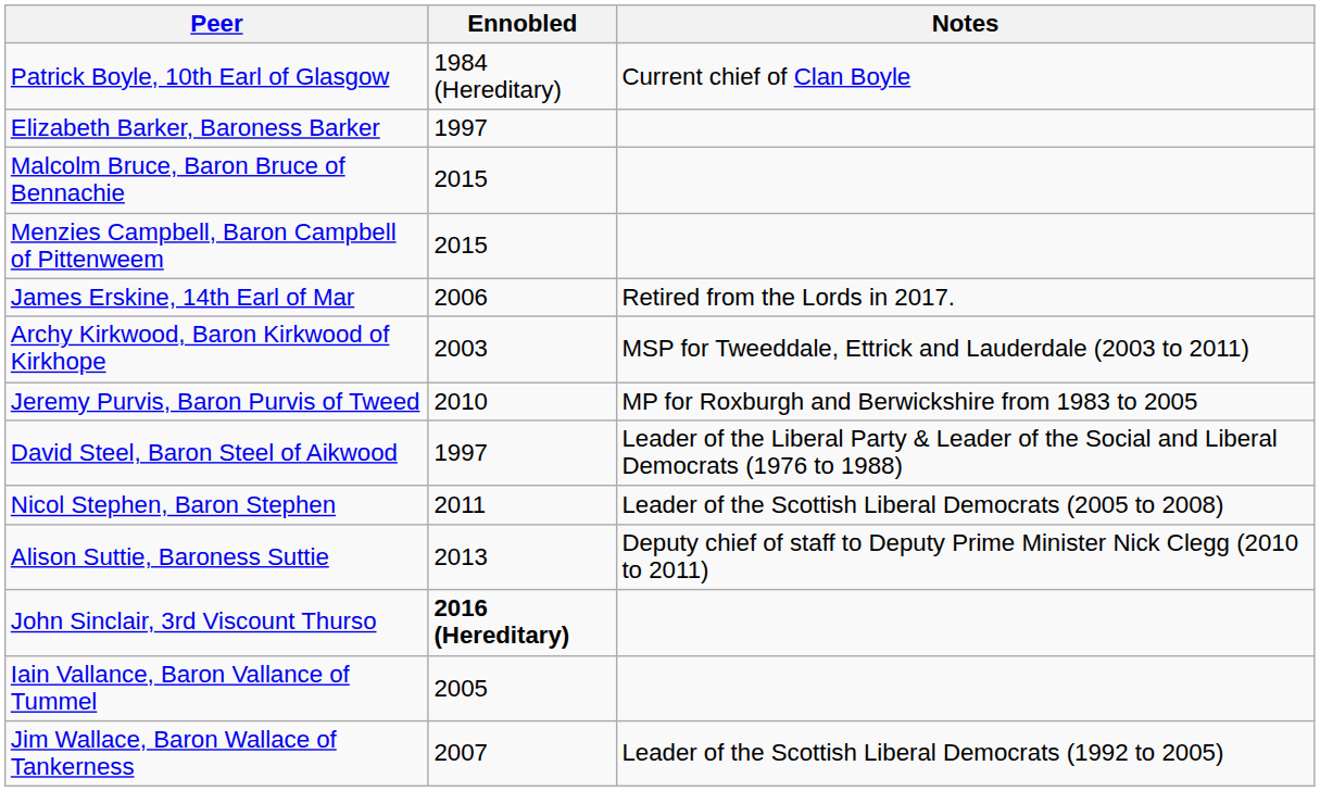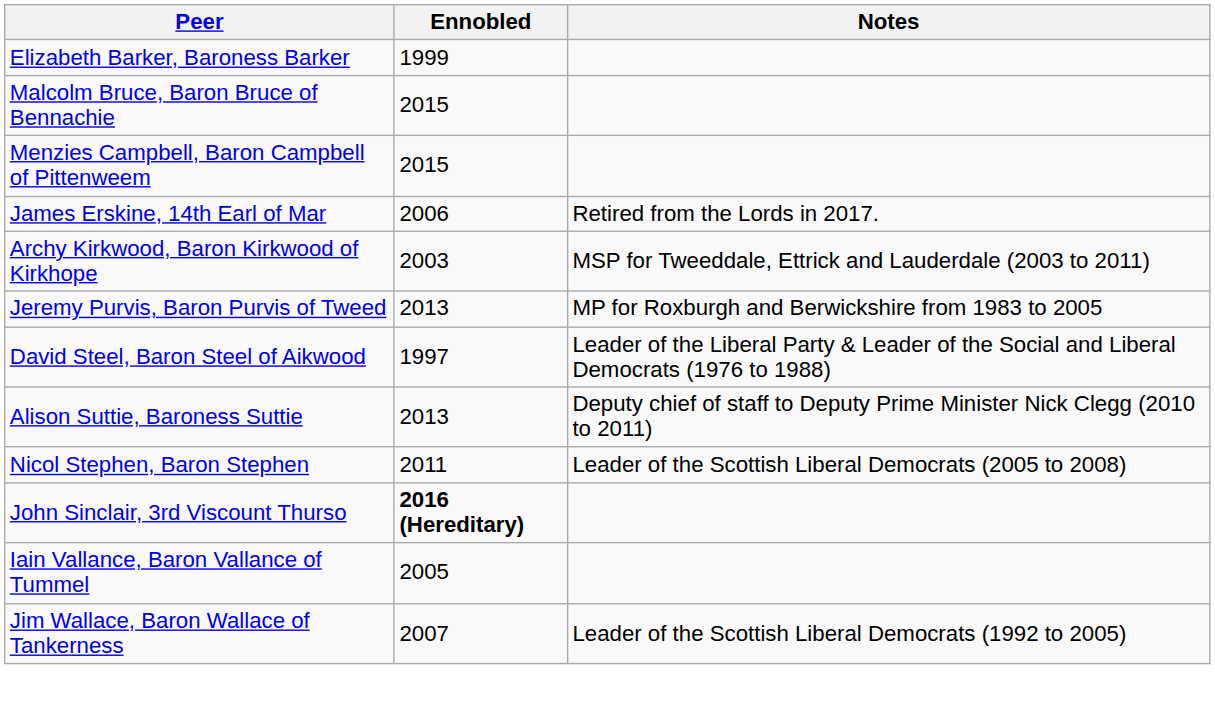 <table class="sortable wikitable">
 <tr>
 <th><a href='#'>Peer</a></th>
 <th>Ennobled</th>
 <th>Notes</th>
 </tr>
 <tr>
-<td><a href='#'>Patrick Boyle, 10th Earl of Glasgow</a></td>
-<td>1984 (Hereditary)</td>
-<td>Current chief of <a href='#'>Clan Boyle</a></td>
-</tr>
-<tr>
 <td><a href='#'>Elizabeth Barker, Baroness Barker</a></td>
-<td>1997</td>
+<td>1999</td>
 <td></td>
 </tr>
 <tr>
 <td><a href='#'>Malcolm Bruce, Baron Bruce of Bennachie</a></td>
 <td>2015</td>
 <td></td>
 </tr>
 <tr>
 <td><a href='#'>Menzies Campbell, Baron Campbell of Pittenweem</a></td>
 <td>2015</td>
 <td></td>
 </tr>
 <tr>
 <td><a href='#'>James Erskine, 14th Earl of Mar</a></td>
 <td>2006</td>
 <td>Retired from the Lords in 2017.</td>
 </tr>
 <tr>
 <td><a href='#'>Archy Kirkwood, Baron Kirkwood of Kirkhope</a></td>
 <td>2003</td>
 <td>MSP for Tweeddale, Ettrick and Lauderdale (2003 to 2011)</td>
 </tr>
 <tr>
 <td><a href='#'>Jeremy Purvis, Baron Purvis of Tweed</a></td>
-<td>2010</td>
+<td>2013</td>
 <td>MP for Roxburgh and Berwickshire from 1983 to 2005</td>
 </tr>
 <tr>
 <td><a href='#'>David Steel, Baron Steel of Aikwood</a></td>
 <td>1997</td>
 <td>Leader of the Liberal Party & Leader of the Social and Liberal Democrats (1976 to 1988)</td>
 </tr>
 <tr>
+<td><a href='#'>Alison Suttie, Baroness Suttie</a></td>
+<td>2013</td>
+<td>Deputy chief of staff to Deputy Prime Minister Nick Clegg (2010 to 2011)</td>
+</tr>
+<tr>
 <td><a href='#'>Nicol Stephen, Baron Stephen</a></td>
 <td>2011</td>
 <td>Leader of the Scottish Liberal Democrats (2005 to 2008)</td>
-</tr>
-<tr>
-<td><a href='#'>Alison Suttie, Baroness Suttie</a></td>
-<td>2013</td>
-<td>Deputy chief of staff to Deputy Prime Minister Nick Clegg (2010 to 2011)</td>
 </tr>
 <tr>
 <td><a href='#'>John Sinclair, 3rd Viscount Thurso</a></td>
 <td><strong>2016 (Hereditary)</strong></td>
 <td></td>
 </tr>
 <tr>
 <td><a href='#'>Iain Vallance, Baron Vallance of Tummel</a></td>
 <td>2005</td>
 <td></td>
 </tr>
 <tr>
 <td><a href='#'>Jim Wallace, Baron Wallace of Tankerness</a></td>
 <td>2007</td>
 <td>Leader of the Scottish Liberal Democrats (1992 to 2005)</td>
 </tr>
 </table>
